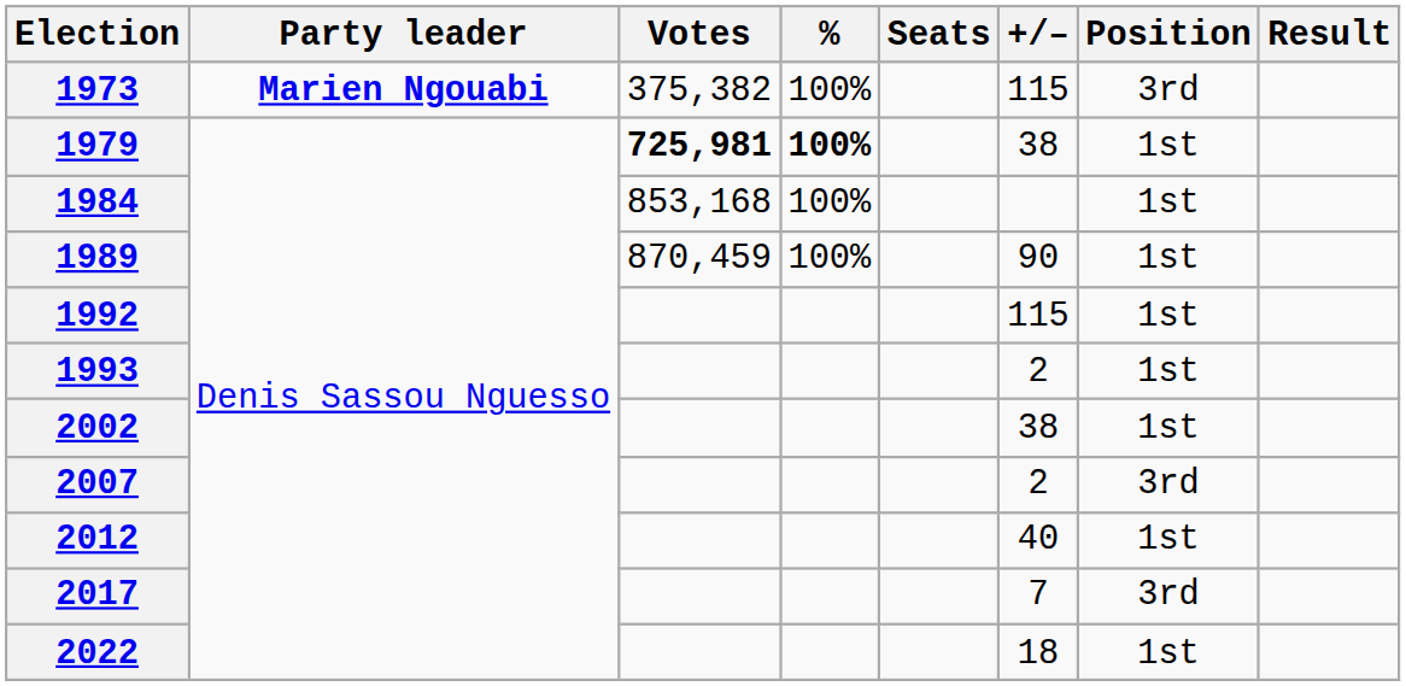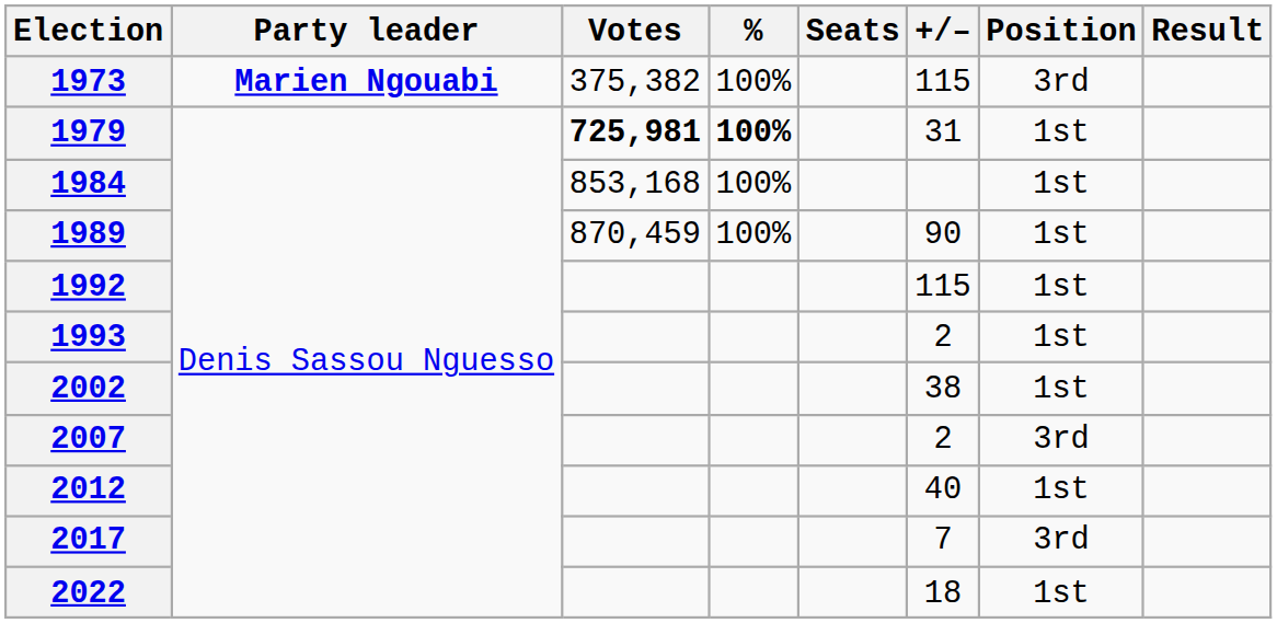 <table class=wikitable style=text-align:center>
 <tr>
 <th>Election</th>
 <th>Party leader</th>
 <th>Votes</th>
 <th>%</th>
 <th>Seats</th>
 <th>+/–</th>
 <th>Position</th>
 <th>Result</th>
 </tr>
 <tr>
 <th><a href='#'>1973</a></th>
 <td><strong><a href='#'>Marien Ngouabi</a></strong></td>
 <td>375,382</td>
 <td>100%</td>
 <td></td>
 <td> 115</td>
 <td> 3rd</td>
 <td></td>
 </tr>
 <tr>
 <th><a href='#'>1979</a></th>
 <td rowspan="10"><a href='#'>Denis Sassou Nguesso</a></td>
 <td><strong>725,981</strong></td>
 <td><strong>100%</strong></td>
 <td></td>
-<td> 38</td>
+<td> 31</td>
 <td> 1st</td>
 <td></td>
 </tr>
 <tr>
 <th><a href='#'>1984</a></th>
 <td>853,168</td>
 <td>100%</td>
 <td></td>
 <td></td>
 <td> 1st</td>
 <td></td>
 </tr>
 <tr>
 <th><a href='#'>1989</a></th>
 <td>870,459</td>
 <td>100%</td>
 <td></td>
 <td> 90</td>
 <td> 1st</td>
 <td></td>
 </tr>
 <tr>
 <th><a href='#'>1992</a></th>
 <td></td>
 <td></td>
 <td></td>
 <td> 115</td>
 <td> 1st</td>
 <td></td>
 </tr>
 <tr>
 <th><a href='#'>1993</a></th>
 <td></td>
 <td></td>
 <td></td>
 <td> 2</td>
 <td> 1st</td>
 <td></td>
 </tr>
 <tr>
 <th><a href='#'>2002</a></th>
 <td></td>
 <td></td>
 <td></td>
 <td> 38</td>
 <td> 1st</td>
 <td></td>
 </tr>
 <tr>
 <th><a href='#'>2007</a></th>
 <td></td>
 <td></td>
 <td></td>
 <td> 2</td>
 <td> 3rd</td>
 <td></td>
 </tr>
 <tr>
 <th><a href='#'>2012</a></th>
 <td></td>
 <td></td>
 <td></td>
 <td> 40</td>
 <td> 1st</td>
 <td></td>
 </tr>
 <tr>
 <th><a href='#'>2017</a></th>
 <td></td>
 <td></td>
 <td></td>
 <td> 7</td>
 <td> 3rd</td>
 <td></td>
 </tr>
 <tr>
 <th><a href='#'>2022</a></th>
 <td></td>
 <td></td>
 <td></td>
 <td> 18</td>
 <td> 1st</td>
 <td></td>
 </tr>
 </table>
